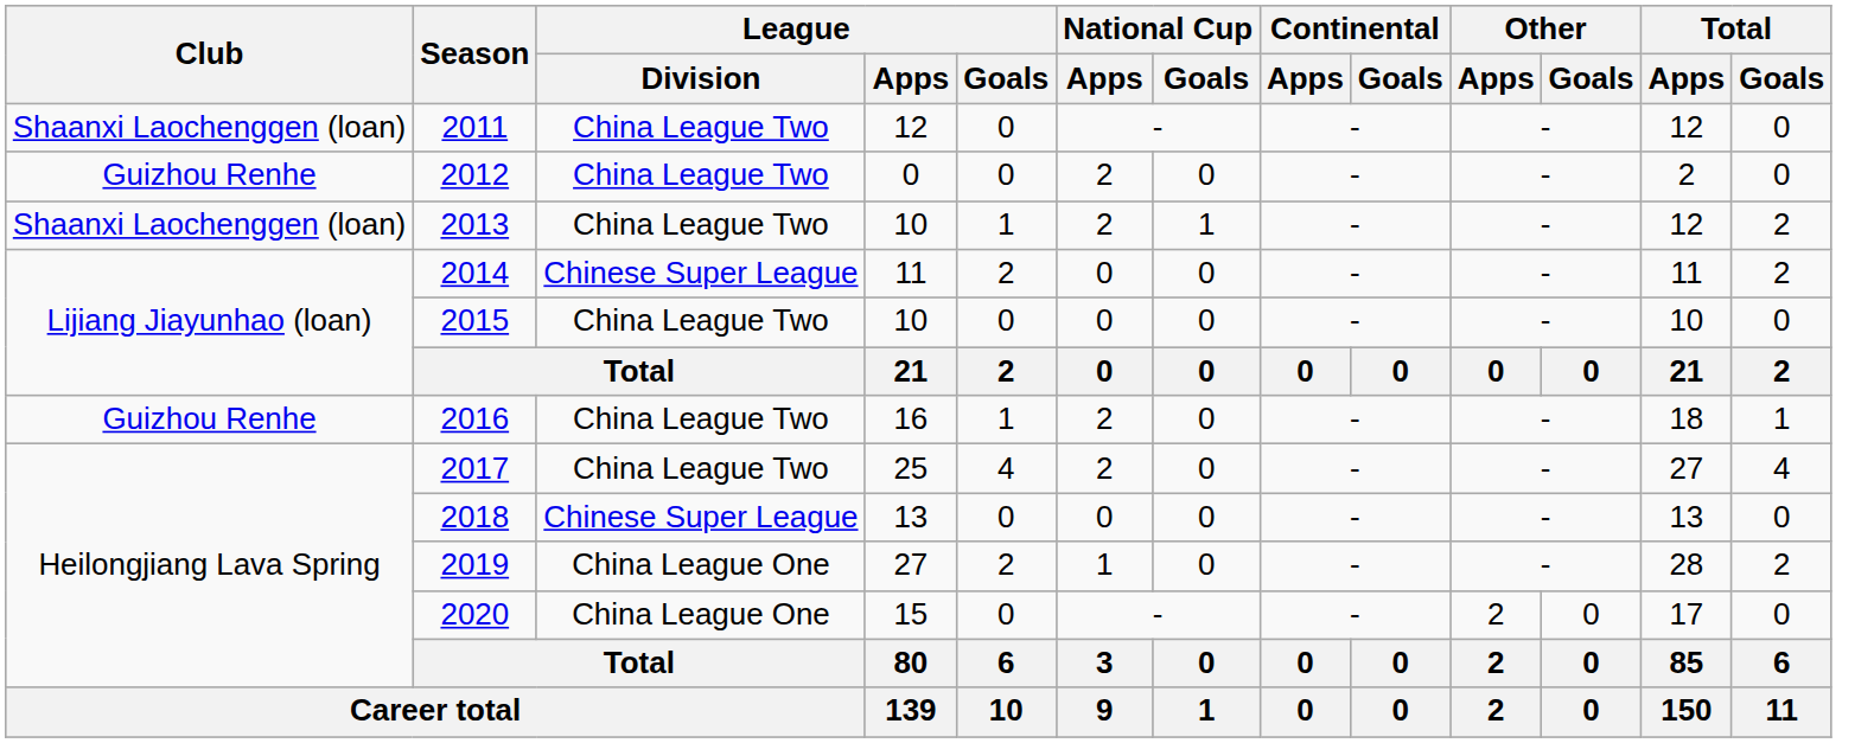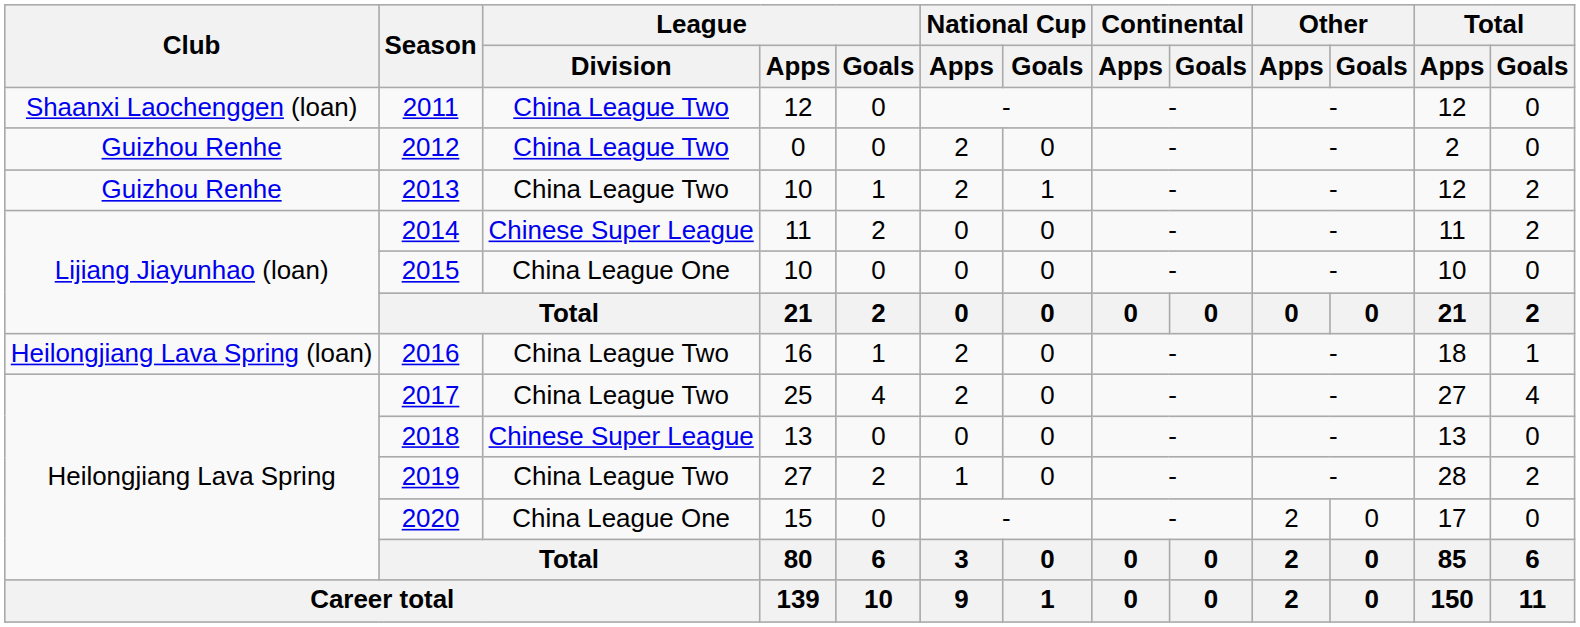 <table class="wikitable" style="text-align: center">
 <tr>
 <th rowspan="2">Club</th>
 <th rowspan="2">Season</th>
 <th colspan="3">League</th>
 <th colspan="2">National Cup</th>
 <th colspan="2">Continental</th>
 <th colspan="2">Other</th>
 <th colspan="2">Total</th>
 </tr>
 <tr>
 <th>Division</th>
 <th>Apps</th>
 <th>Goals</th>
 <th>Apps</th>
 <th>Goals</th>
 <th>Apps</th>
 <th>Goals</th>
 <th>Apps</th>
 <th>Goals</th>
 <th>Apps</th>
 <th>Goals</th>
 </tr>
 <tr>
 <td><a href='#'>Shaanxi Laochenggen</a> (loan)</td>
 <td><a href='#'>2011</a></td>
 <td><a href='#'>China League Two</a></td>
 <td>12</td>
 <td>0</td>
 <td colspan="2">-</td>
 <td colspan="2">-</td>
 <td colspan="2">-</td>
 <td>12</td>
 <td>0</td>
 </tr>
 <tr>
 <td><a href='#'>Guizhou Renhe</a></td>
 <td><a href='#'>2012</a></td>
 <td><a href='#'>China League Two</a></td>
 <td>0</td>
 <td>0</td>
 <td>2</td>
 <td>0</td>
 <td colspan="2">-</td>
 <td colspan="2">-</td>
 <td>2</td>
 <td>0</td>
 </tr>
 <tr>
-<td><a href='#'>Shaanxi Laochenggen</a> (loan)</td>
+<td><a href='#'>Guizhou Renhe</a></td>
 <td><a href='#'>2013</a></td>
 <td>China League Two</td>
 <td>10</td>
 <td>1</td>
 <td>2</td>
 <td>1</td>
 <td colspan="2">-</td>
 <td colspan="2">-</td>
 <td>12</td>
 <td>2</td>
 </tr>
 <tr>
 <td rowspan=3><a href='#'>Lijiang Jiayunhao</a> (loan)</td>
 <td><a href='#'>2014</a></td>
 <td><a href='#'>Chinese Super League</a></td>
 <td>11</td>
 <td>2</td>
 <td>0</td>
 <td>0</td>
 <td colspan="2">-</td>
 <td colspan="2">-</td>
 <td>11</td>
 <td>2</td>
 </tr>
 <tr>
 <td><a href='#'>2015</a></td>
-<td>China League Two</td>
+<td>China League One</td>
 <td>10</td>
 <td>0</td>
 <td>0</td>
 <td>0</td>
 <td colspan="2">-</td>
 <td colspan="2">-</td>
 <td>10</td>
 <td>0</td>
 </tr>
 <tr>
 <th colspan=2>Total</th>
 <th>21</th>
 <th>2</th>
 <th>0</th>
 <th>0</th>
 <th>0</th>
 <th>0</th>
 <th>0</th>
 <th>0</th>
 <th>21</th>
 <th>2</th>
 </tr>
 <tr>
-<td><a href='#'>Guizhou Renhe</a></td>
+<td><a href='#'>Heilongjiang Lava Spring</a> (loan)</td>
 <td><a href='#'>2016</a></td>
 <td>China League Two</td>
 <td>16</td>
 <td>1</td>
 <td>2</td>
 <td>0</td>
 <td colspan="2">-</td>
 <td colspan="2">-</td>
 <td>18</td>
 <td>1</td>
 </tr>
 <tr>
 <td rowspan=5>Heilongjiang Lava Spring</td>
 <td><a href='#'>2017</a></td>
 <td>China League Two</td>
 <td>25</td>
 <td>4</td>
 <td>2</td>
 <td>0</td>
 <td colspan="2">-</td>
 <td colspan="2">-</td>
 <td>27</td>
 <td>4</td>
 </tr>
 <tr>
 <td><a href='#'>2018</a></td>
 <td><a href='#'>Chinese Super League</a></td>
 <td>13</td>
 <td>0</td>
 <td>0</td>
 <td>0</td>
 <td colspan="2">-</td>
 <td colspan="2">-</td>
 <td>13</td>
 <td>0</td>
 </tr>
 <tr>
 <td><a href='#'>2019</a></td>
-<td>China League One</td>
+<td>China League Two</td>
 <td>27</td>
 <td>2</td>
 <td>1</td>
 <td>0</td>
 <td colspan="2">-</td>
 <td colspan="2">-</td>
 <td>28</td>
 <td>2</td>
 </tr>
 <tr>
 <td><a href='#'>2020</a></td>
 <td>China League One</td>
 <td>15</td>
 <td>0</td>
 <td colspan="2">-</td>
 <td colspan="2">-</td>
 <td>2</td>
 <td>0</td>
 <td>17</td>
 <td>0</td>
 </tr>
 <tr>
 <th colspan=2>Total</th>
 <th>80</th>
 <th>6</th>
 <th>3</th>
 <th>0</th>
 <th>0</th>
 <th>0</th>
 <th>2</th>
 <th>0</th>
 <th>85</th>
 <th>6</th>
 </tr>
 <tr>
 <th colspan=3>Career total</th>
 <th>139</th>
 <th>10</th>
 <th>9</th>
 <th>1</th>
 <th>0</th>
 <th>0</th>
 <th>2</th>
 <th>0</th>
 <th>150</th>
 <th>11</th>
 </tr>
 </table>
